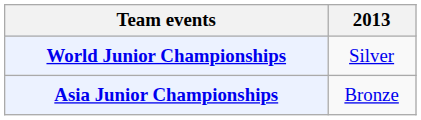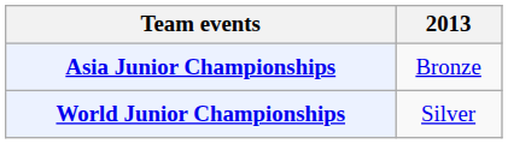 <table style='font-size: 90%; text-align:center;' class='wikitable'>
 <tr>
 <th width=180>Team events</th>
 <th>2013</th>
 </tr>
 <tr style="height: 30px;">
+<td bgcolor=ECF2FF style="width: 240px;align=left"><strong><a href='#'>Asia Junior Championships</a></strong></td>
+<td style="width: 60px"> <a href='#'>Bronze</a></td>
+</tr>
+<tr style="height: 30px;">
 <td bgcolor=ECF2FF style="width: 240px;align=left"><strong><a href='#'>World Junior Championships</a></strong></td>
 <td style="width: 60px"> <a href='#'>Silver</a></td>
 </tr>
-<tr style="height: 30px;">
-<td bgcolor=ECF2FF style="width: 240px;align=left"><strong><a href='#'>Asia Junior Championships</a></strong></td>
-<td style="width: 60px"> <a href='#'>Bronze</a></td>
-</tr>
 </table>
